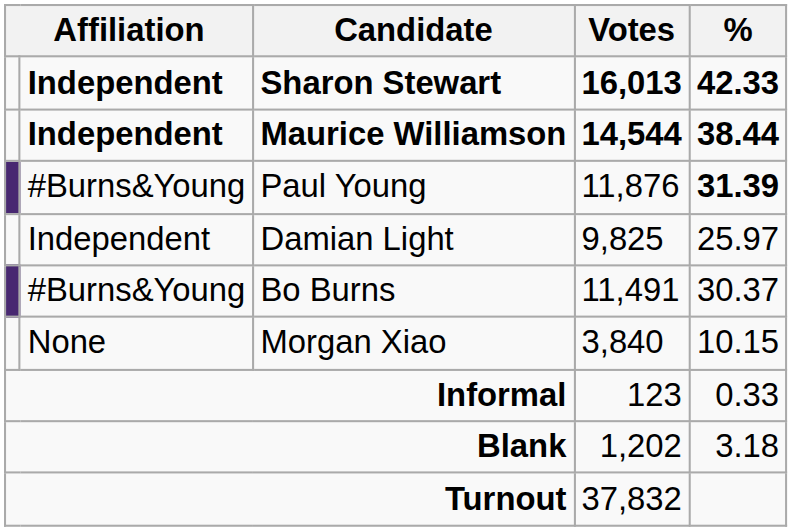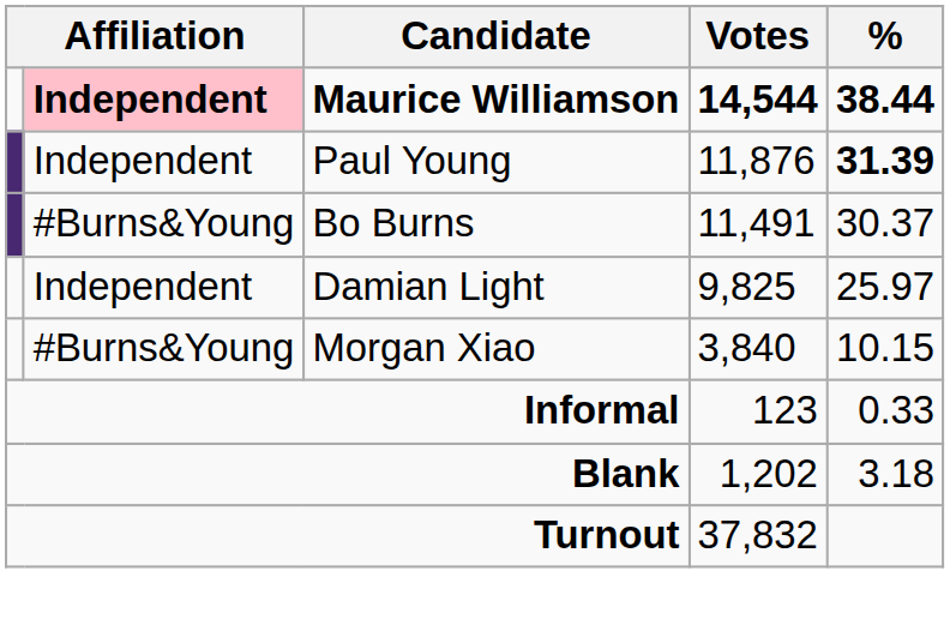 <table class="wikitable col4right col5right">
 <tr>
 <th colspan="2">Affiliation</th>
 <th>Candidate</th>
 <th>Votes</th>
 <th>%</th>
 </tr>
 <tr>
 <td></td>
-<td><strong>Independent</strong></td>
-<td><strong>Sharon Stewart</strong></td>
-<td><strong>16,013</strong></td>
-<td><strong>42.33</strong></td>
-</tr>
-<tr>
-<td></td>
-<td><strong>Independent</strong></td>
+<td style="background: pink;"><strong>Independent</strong></td>
 <td><strong>Maurice Williamson</strong></td>
 <td><strong>14,544</strong></td>
 <td><strong>38.44</strong></td>
 </tr>
 <tr>
 <td style="background:#482871"></td>
-<td>#Burns&Young</td>
+<td>Independent</td>
 <td>Paul Young</td>
 <td>11,876</td>
 <td><strong>31.39</strong></td>
-</tr>
-<tr>
-<td></td>
-<td>Independent</td>
-<td>Damian Light</td>
-<td>9,825</td>
-<td>25.97</td>
 </tr>
 <tr>
 <td style="background:#482871"></td>
 <td>#Burns&Young</td>
 <td>Bo Burns</td>
 <td>11,491</td>
 <td>30.37</td>
 </tr>
 <tr>
 <td></td>
-<td>None</td>
+<td>Independent</td>
+<td>Damian Light</td>
+<td>9,825</td>
+<td>25.97</td>
+</tr>
+<tr>
+<td></td>
+<td>#Burns&Young</td>
 <td>Morgan Xiao</td>
 <td>3,840</td>
 <td>10.15</td>
 </tr>
 <tr>
 <td colspan="3" style="text-align:right"><strong>Informal</strong></td>
 <td style="text-align:right">123</td>
 <td style="text-align:right">0.33</td>
 </tr>
 <tr>
 <td colspan="3" style="text-align:right"><strong>Blank</strong></td>
 <td style="text-align:right">1,202</td>
 <td style="text-align:right">3.18</td>
 </tr>
 <tr>
 <td colspan="3" style="text-align:right"><strong>Turnout</strong></td>
 <td style="text-align:right">37,832</td>
 <td></td>
 </tr>
 </table>
